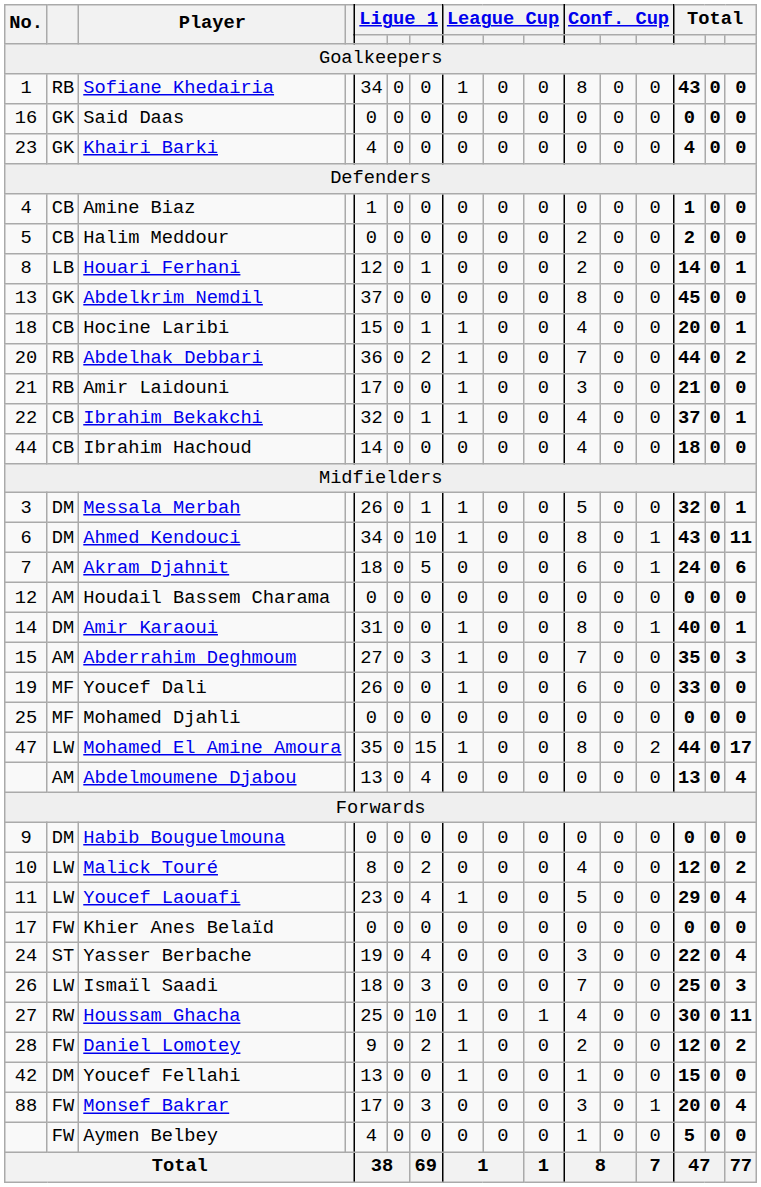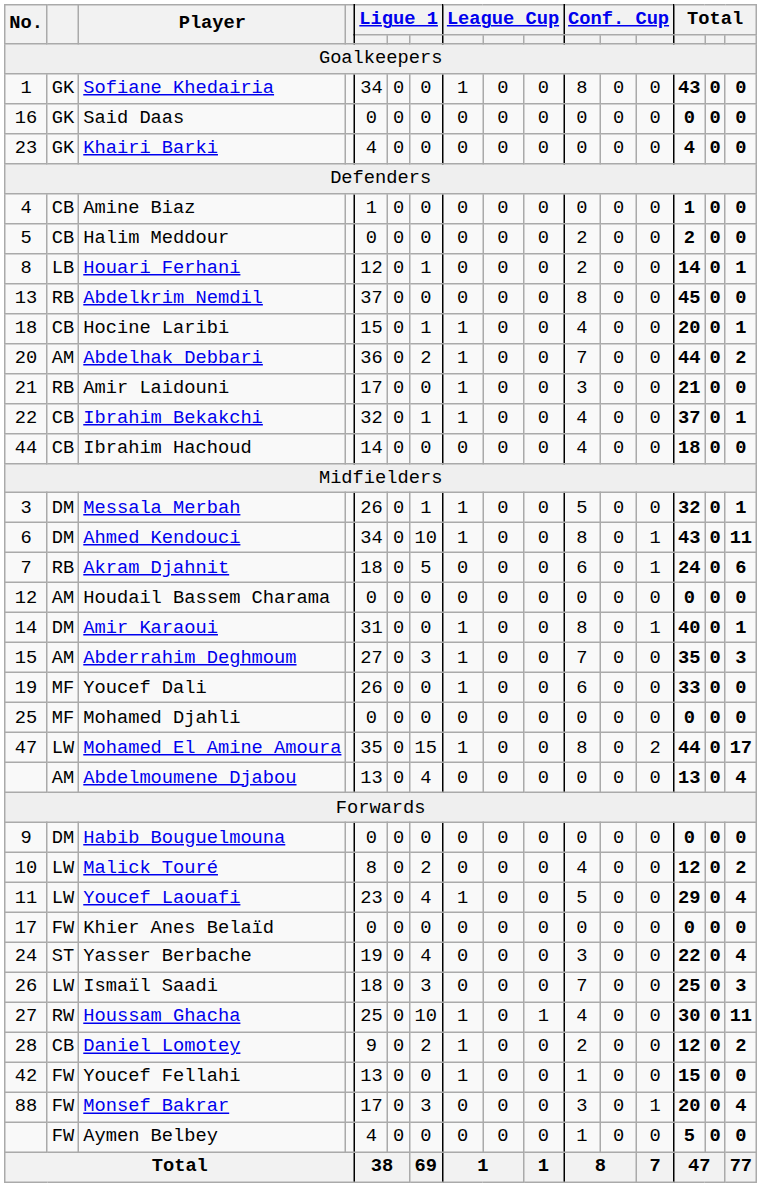 <table class="wikitable mw-datatable sortable nowrap" style="text-align:center; font-size:96%;">
 <tr>
 <th rowspan="2">No.</th>
 <th rowspan="2"></th>
 <th rowspan="2">Player</th>
 <th rowspan="2" style="border-right: 1pt black solid"></th>
 <th colspan="3" style="border-right: 1pt black solid"><a href='#'>Ligue 1</a></th>
 <th colspan="3" style="border-right: 1pt black solid"><a href='#'>League Cup</a></th>
 <th colspan="3" style="border-right: 1pt black solid"><a href='#'>Conf. Cup</a></th>
 <th colspan="3">Total</th>
 </tr>
 <tr>
 <th></th>
 <th></th>
 <th style="border-right: 1pt black solid"></th>
 <th></th>
 <th></th>
 <th style="border-right: 1pt black solid"></th>
 <th></th>
 <th></th>
 <th style="border-right: 1pt black solid"></th>
 <th></th>
 <th></th>
 <th></th>
 </tr>
 <tr bgcolor=efefef class="sortbottom">
 <td colspan=19>Goalkeepers</td>
 </tr>
 <tr>
 <td>1</td>
-<td>RB</td>
+<td>GK</td>
 <td style="text-align:left"><a href='#'>Sofiane Khedairia</a></td>
 <td style="border-right: 1pt black solid"></td>
 <td>34</td>
 <td>0</td>
 <td style="border-right: 1pt black solid">0</td>
 <td>1</td>
 <td>0</td>
 <td style="border-right: 1pt black solid">0</td>
 <td>8</td>
 <td>0</td>
 <td style="border-right: 1pt black solid">0</td>
 <td><strong>43</strong></td>
 <td><strong>0</strong></td>
 <td><strong>0</strong></td>
 </tr>
 <tr>
 <td>16</td>
 <td>GK</td>
 <td style="text-align:left">Said Daas</td>
 <td style="border-right: 1pt black solid"></td>
 <td>0</td>
 <td>0</td>
 <td style="border-right: 1pt black solid">0</td>
 <td>0</td>
 <td>0</td>
 <td style="border-right: 1pt black solid">0</td>
 <td>0</td>
 <td>0</td>
 <td style="border-right: 1pt black solid">0</td>
 <td><strong>0</strong></td>
 <td><strong>0</strong></td>
 <td><strong>0</strong></td>
 </tr>
 <tr>
 <td>23</td>
 <td>GK</td>
 <td style="text-align:left"><a href='#'>Khairi Barki</a></td>
 <td style="border-right: 1pt black solid"></td>
 <td>4</td>
 <td>0</td>
 <td style="border-right: 1pt black solid">0</td>
 <td>0</td>
 <td>0</td>
 <td style="border-right: 1pt black solid">0</td>
 <td>0</td>
 <td>0</td>
 <td style="border-right: 1pt black solid">0</td>
 <td><strong>4</strong></td>
 <td><strong>0</strong></td>
 <td><strong>0</strong></td>
 </tr>
 <tr bgcolor=efefef class="sortbottom">
 <td colspan=19>Defenders</td>
 </tr>
 <tr>
 <td>4</td>
 <td>CB</td>
 <td style="text-align:left">Amine Biaz</td>
 <td style="border-right: 1pt black solid"></td>
 <td>1</td>
 <td>0</td>
 <td style="border-right: 1pt black solid">0</td>
 <td>0</td>
 <td>0</td>
 <td style="border-right: 1pt black solid">0</td>
 <td>0</td>
 <td>0</td>
 <td style="border-right: 1pt black solid">0</td>
 <td><strong>1</strong></td>
 <td><strong>0</strong></td>
 <td><strong>0</strong></td>
 </tr>
 <tr>
 <td>5</td>
 <td>CB</td>
 <td style="text-align:left">Halim Meddour</td>
 <td style="border-right: 1pt black solid"></td>
 <td>0</td>
 <td>0</td>
 <td style="border-right: 1pt black solid">0</td>
 <td>0</td>
 <td>0</td>
 <td style="border-right: 1pt black solid">0</td>
 <td>2</td>
 <td>0</td>
 <td style="border-right: 1pt black solid">0</td>
 <td><strong>2</strong></td>
 <td><strong>0</strong></td>
 <td><strong>0</strong></td>
 </tr>
 <tr>
 <td>8</td>
 <td>LB</td>
 <td style="text-align:left"><a href='#'>Houari Ferhani</a></td>
 <td style="border-right: 1pt black solid"></td>
 <td>12</td>
 <td>0</td>
 <td style="border-right: 1pt black solid">1</td>
 <td>0</td>
 <td>0</td>
 <td style="border-right: 1pt black solid">0</td>
 <td>2</td>
 <td>0</td>
 <td style="border-right: 1pt black solid">0</td>
 <td><strong>14</strong></td>
 <td><strong>0</strong></td>
 <td><strong>1</strong></td>
 </tr>
 <tr>
 <td>13</td>
-<td>GK</td>
+<td>RB</td>
 <td style="text-align:left"><a href='#'>Abdelkrim Nemdil</a></td>
 <td style="border-right: 1pt black solid"></td>
 <td>37</td>
 <td>0</td>
 <td style="border-right: 1pt black solid">0</td>
 <td>0</td>
 <td>0</td>
 <td style="border-right: 1pt black solid">0</td>
 <td>8</td>
 <td>0</td>
 <td style="border-right: 1pt black solid">0</td>
 <td><strong>45</strong></td>
 <td><strong>0</strong></td>
 <td><strong>0</strong></td>
 </tr>
 <tr>
 <td>18</td>
 <td>CB</td>
 <td style="text-align:left">Hocine Laribi</td>
 <td style="border-right: 1pt black solid"></td>
 <td>15</td>
 <td>0</td>
 <td style="border-right: 1pt black solid">1</td>
 <td>1</td>
 <td>0</td>
 <td style="border-right: 1pt black solid">0</td>
 <td>4</td>
 <td>0</td>
 <td style="border-right: 1pt black solid">0</td>
 <td><strong>20</strong></td>
 <td><strong>0</strong></td>
 <td><strong>1</strong></td>
 </tr>
 <tr>
 <td>20</td>
-<td>RB</td>
+<td>AM</td>
 <td style="text-align:left"><a href='#'>Abdelhak Debbari</a></td>
 <td style="border-right: 1pt black solid"></td>
 <td>36</td>
 <td>0</td>
 <td style="border-right: 1pt black solid">2</td>
 <td>1</td>
 <td>0</td>
 <td style="border-right: 1pt black solid">0</td>
 <td>7</td>
 <td>0</td>
 <td style="border-right: 1pt black solid">0</td>
 <td><strong>44</strong></td>
 <td><strong>0</strong></td>
 <td><strong>2</strong></td>
 </tr>
 <tr>
 <td>21</td>
 <td>RB</td>
 <td style="text-align:left">Amir Laidouni</td>
 <td style="border-right: 1pt black solid"></td>
 <td>17</td>
 <td>0</td>
 <td style="border-right: 1pt black solid">0</td>
 <td>1</td>
 <td>0</td>
 <td style="border-right: 1pt black solid">0</td>
 <td>3</td>
 <td>0</td>
 <td style="border-right: 1pt black solid">0</td>
 <td><strong>21</strong></td>
 <td><strong>0</strong></td>
 <td><strong>0</strong></td>
 </tr>
 <tr>
 <td>22</td>
 <td>CB</td>
 <td style="text-align:left"><a href='#'>Ibrahim Bekakchi</a></td>
 <td style="border-right: 1pt black solid"></td>
 <td>32</td>
 <td>0</td>
 <td style="border-right: 1pt black solid">1</td>
 <td>1</td>
 <td>0</td>
 <td style="border-right: 1pt black solid">0</td>
 <td>4</td>
 <td>0</td>
 <td style="border-right: 1pt black solid">0</td>
 <td><strong>37</strong></td>
 <td><strong>0</strong></td>
 <td><strong>1</strong></td>
 </tr>
 <tr>
 <td>44</td>
 <td>CB</td>
 <td style="text-align:left">Ibrahim Hachoud</td>
 <td style="border-right: 1pt black solid"></td>
 <td>14</td>
 <td>0</td>
 <td style="border-right: 1pt black solid">0</td>
 <td>0</td>
 <td>0</td>
 <td style="border-right: 1pt black solid">0</td>
 <td>4</td>
 <td>0</td>
 <td style="border-right: 1pt black solid">0</td>
 <td><strong>18</strong></td>
 <td><strong>0</strong></td>
 <td><strong>0</strong></td>
 </tr>
 <tr bgcolor=efefef class="sortbottom">
 <td colspan=19>Midfielders</td>
 </tr>
 <tr>
 <td>3</td>
 <td>DM</td>
 <td style="text-align:left"><a href='#'>Messala Merbah</a></td>
 <td style="border-right: 1pt black solid"></td>
 <td>26</td>
 <td>0</td>
 <td style="border-right: 1pt black solid">1</td>
 <td>1</td>
 <td>0</td>
 <td style="border-right: 1pt black solid">0</td>
 <td>5</td>
 <td>0</td>
 <td style="border-right: 1pt black solid">0</td>
 <td><strong>32</strong></td>
 <td><strong>0</strong></td>
 <td><strong>1</strong></td>
 </tr>
 <tr>
 <td>6</td>
 <td>DM</td>
 <td style="text-align:left"><a href='#'>Ahmed Kendouci</a></td>
 <td style="border-right: 1pt black solid"></td>
 <td>34</td>
 <td>0</td>
 <td style="border-right: 1pt black solid">10</td>
 <td>1</td>
 <td>0</td>
 <td style="border-right: 1pt black solid">0</td>
 <td>8</td>
 <td>0</td>
 <td style="border-right: 1pt black solid">1</td>
 <td><strong>43</strong></td>
 <td><strong>0</strong></td>
 <td><strong>11</strong></td>
 </tr>
 <tr>
 <td>7</td>
-<td>AM</td>
+<td>RB</td>
 <td style="text-align:left"><a href='#'>Akram Djahnit</a></td>
 <td style="border-right: 1pt black solid"></td>
 <td>18</td>
 <td>0</td>
 <td style="border-right: 1pt black solid">5</td>
 <td>0</td>
 <td>0</td>
 <td style="border-right: 1pt black solid">0</td>
 <td>6</td>
 <td>0</td>
 <td style="border-right: 1pt black solid">1</td>
 <td><strong>24</strong></td>
 <td><strong>0</strong></td>
 <td><strong>6</strong></td>
 </tr>
 <tr>
 <td>12</td>
 <td>AM</td>
 <td style="text-align:left">Houdail Bassem Charama</td>
 <td style="border-right: 1pt black solid"></td>
 <td>0</td>
 <td>0</td>
 <td style="border-right: 1pt black solid">0</td>
 <td>0</td>
 <td>0</td>
 <td style="border-right: 1pt black solid">0</td>
 <td>0</td>
 <td>0</td>
 <td style="border-right: 1pt black solid">0</td>
 <td><strong>0</strong></td>
 <td><strong>0</strong></td>
 <td><strong>0</strong></td>
 </tr>
 <tr>
 <td>14</td>
 <td>DM</td>
 <td style="text-align:left"><a href='#'>Amir Karaoui</a></td>
 <td style="border-right: 1pt black solid"></td>
 <td>31</td>
 <td>0</td>
 <td style="border-right: 1pt black solid">0</td>
 <td>1</td>
 <td>0</td>
 <td style="border-right: 1pt black solid">0</td>
 <td>8</td>
 <td>0</td>
 <td style="border-right: 1pt black solid">1</td>
 <td><strong>40</strong></td>
 <td><strong>0</strong></td>
 <td><strong>1</strong></td>
 </tr>
 <tr>
 <td>15</td>
 <td>AM</td>
 <td style="text-align:left"><a href='#'>Abderrahim Deghmoum</a></td>
 <td style="border-right: 1pt black solid"></td>
 <td>27</td>
 <td>0</td>
 <td style="border-right: 1pt black solid">3</td>
 <td>1</td>
 <td>0</td>
 <td style="border-right: 1pt black solid">0</td>
 <td>7</td>
 <td>0</td>
 <td style="border-right: 1pt black solid">0</td>
 <td><strong>35</strong></td>
 <td><strong>0</strong></td>
 <td><strong>3</strong></td>
 </tr>
 <tr>
 <td>19</td>
 <td>MF</td>
 <td style="text-align:left">Youcef Dali</td>
 <td style="border-right: 1pt black solid"></td>
 <td>26</td>
 <td>0</td>
 <td style="border-right: 1pt black solid">0</td>
 <td>1</td>
 <td>0</td>
 <td style="border-right: 1pt black solid">0</td>
 <td>6</td>
 <td>0</td>
 <td style="border-right: 1pt black solid">0</td>
 <td><strong>33</strong></td>
 <td><strong>0</strong></td>
 <td><strong>0</strong></td>
 </tr>
 <tr>
 <td>25</td>
 <td>MF</td>
 <td style="text-align:left">Mohamed Djahli</td>
 <td style="border-right: 1pt black solid"></td>
 <td>0</td>
 <td>0</td>
 <td style="border-right: 1pt black solid">0</td>
 <td>0</td>
 <td>0</td>
 <td style="border-right: 1pt black solid">0</td>
 <td>0</td>
 <td>0</td>
 <td style="border-right: 1pt black solid">0</td>
 <td><strong>0</strong></td>
 <td><strong>0</strong></td>
 <td><strong>0</strong></td>
 </tr>
 <tr>
 <td>47</td>
 <td>LW</td>
 <td style="text-align:left"><a href='#'>Mohamed El Amine Amoura</a></td>
 <td style="border-right: 1pt black solid"></td>
 <td>35</td>
 <td>0</td>
 <td style="border-right: 1pt black solid">15</td>
 <td>1</td>
 <td>0</td>
 <td style="border-right: 1pt black solid">0</td>
 <td>8</td>
 <td>0</td>
 <td style="border-right: 1pt black solid">2</td>
 <td><strong>44</strong></td>
 <td><strong>0</strong></td>
 <td><strong>17</strong></td>
 </tr>
 <tr>
 <td></td>
 <td>AM</td>
 <td style="text-align:left"><a href='#'>Abdelmoumene Djabou</a></td>
 <td style="border-right: 1pt black solid"></td>
 <td>13</td>
 <td>0</td>
 <td style="border-right: 1pt black solid">4</td>
 <td>0</td>
 <td>0</td>
 <td style="border-right: 1pt black solid">0</td>
 <td>0</td>
 <td>0</td>
 <td style="border-right: 1pt black solid">0</td>
 <td><strong>13</strong></td>
 <td><strong>0</strong></td>
 <td><strong>4</strong></td>
 </tr>
 <tr bgcolor=efefef class="sortbottom">
 <td colspan=19>Forwards</td>
 </tr>
 <tr>
 <td>9</td>
 <td>DM</td>
 <td style="text-align:left"><a href='#'>Habib Bouguelmouna</a></td>
 <td style="border-right: 1pt black solid"></td>
 <td>0</td>
 <td>0</td>
 <td style="border-right: 1pt black solid">0</td>
 <td>0</td>
 <td>0</td>
 <td style="border-right: 1pt black solid">0</td>
 <td>0</td>
 <td>0</td>
 <td style="border-right: 1pt black solid">0</td>
 <td><strong>0</strong></td>
 <td><strong>0</strong></td>
 <td><strong>0</strong></td>
 </tr>
 <tr>
 <td>10</td>
 <td>LW</td>
 <td style="text-align:left"><a href='#'>Malick Touré</a></td>
 <td style="border-right: 1pt black solid"></td>
 <td>8</td>
 <td>0</td>
 <td style="border-right: 1pt black solid">2</td>
 <td>0</td>
 <td>0</td>
 <td style="border-right: 1pt black solid">0</td>
 <td>4</td>
 <td>0</td>
 <td style="border-right: 1pt black solid">0</td>
 <td><strong>12</strong></td>
 <td><strong>0</strong></td>
 <td><strong>2</strong></td>
 </tr>
 <tr>
 <td>11</td>
 <td>LW</td>
 <td style="text-align:left"><a href='#'>Youcef Laouafi</a></td>
 <td style="border-right: 1pt black solid"></td>
 <td>23</td>
 <td>0</td>
 <td style="border-right: 1pt black solid">4</td>
 <td>1</td>
 <td>0</td>
 <td style="border-right: 1pt black solid">0</td>
 <td>5</td>
 <td>0</td>
 <td style="border-right: 1pt black solid">0</td>
 <td><strong>29</strong></td>
 <td><strong>0</strong></td>
 <td><strong>4</strong></td>
 </tr>
 <tr>
 <td>17</td>
 <td>FW</td>
 <td style="text-align:left">Khier Anes Belaïd</td>
 <td style="border-right: 1pt black solid"></td>
 <td>0</td>
 <td>0</td>
 <td style="border-right: 1pt black solid">0</td>
 <td>0</td>
 <td>0</td>
 <td style="border-right: 1pt black solid">0</td>
 <td>0</td>
 <td>0</td>
 <td style="border-right: 1pt black solid">0</td>
 <td><strong>0</strong></td>
 <td><strong>0</strong></td>
 <td><strong>0</strong></td>
 </tr>
 <tr>
 <td>24</td>
 <td>ST</td>
 <td style="text-align:left">Yasser Berbache</td>
 <td style="border-right: 1pt black solid"></td>
 <td>19</td>
 <td>0</td>
 <td style="border-right: 1pt black solid">4</td>
 <td>0</td>
 <td>0</td>
 <td style="border-right: 1pt black solid">0</td>
 <td>3</td>
 <td>0</td>
 <td style="border-right: 1pt black solid">0</td>
 <td><strong>22</strong></td>
 <td><strong>0</strong></td>
 <td><strong>4</strong></td>
 </tr>
 <tr>
 <td>26</td>
 <td>LW</td>
 <td style="text-align:left">Ismaïl Saadi</td>
 <td style="border-right: 1pt black solid"></td>
 <td>18</td>
 <td>0</td>
 <td style="border-right: 1pt black solid">3</td>
 <td>0</td>
 <td>0</td>
 <td style="border-right: 1pt black solid">0</td>
 <td>7</td>
 <td>0</td>
 <td style="border-right: 1pt black solid">0</td>
 <td><strong>25</strong></td>
 <td><strong>0</strong></td>
 <td><strong>3</strong></td>
 </tr>
 <tr>
 <td>27</td>
 <td>RW</td>
 <td style="text-align:left"><a href='#'>Houssam Ghacha</a></td>
 <td style="border-right: 1pt black solid"></td>
 <td>25</td>
 <td>0</td>
 <td style="border-right: 1pt black solid">10</td>
 <td>1</td>
 <td>0</td>
 <td style="border-right: 1pt black solid">1</td>
 <td>4</td>
 <td>0</td>
 <td style="border-right: 1pt black solid">0</td>
 <td><strong>30</strong></td>
 <td><strong>0</strong></td>
 <td><strong>11</strong></td>
 </tr>
 <tr>
 <td>28</td>
-<td>FW</td>
+<td>CB</td>
 <td style="text-align:left"><a href='#'>Daniel Lomotey</a></td>
 <td style="border-right: 1pt black solid"></td>
 <td>9</td>
 <td>0</td>
 <td style="border-right: 1pt black solid">2</td>
 <td>1</td>
 <td>0</td>
 <td style="border-right: 1pt black solid">0</td>
 <td>2</td>
 <td>0</td>
 <td style="border-right: 1pt black solid">0</td>
 <td><strong>12</strong></td>
 <td><strong>0</strong></td>
 <td><strong>2</strong></td>
 </tr>
 <tr>
 <td>42</td>
-<td>DM</td>
+<td>FW</td>
 <td style="text-align:left">Youcef Fellahi</td>
 <td style="border-right: 1pt black solid"></td>
 <td>13</td>
 <td>0</td>
 <td style="border-right: 1pt black solid">0</td>
 <td>1</td>
 <td>0</td>
 <td style="border-right: 1pt black solid">0</td>
 <td>1</td>
 <td>0</td>
 <td style="border-right: 1pt black solid">0</td>
 <td><strong>15</strong></td>
 <td><strong>0</strong></td>
 <td><strong>0</strong></td>
 </tr>
 <tr>
 <td>88</td>
 <td>FW</td>
 <td style="text-align:left"><a href='#'>Monsef Bakrar</a></td>
 <td style="border-right: 1pt black solid"></td>
 <td>17</td>
 <td>0</td>
 <td style="border-right: 1pt black solid">3</td>
 <td>0</td>
 <td>0</td>
 <td style="border-right: 1pt black solid">0</td>
 <td>3</td>
 <td>0</td>
 <td style="border-right: 1pt black solid">1</td>
 <td><strong>20</strong></td>
 <td><strong>0</strong></td>
 <td><strong>4</strong></td>
 </tr>
 <tr>
 <td></td>
 <td>FW</td>
 <td style="text-align:left">Aymen Belbey</td>
 <td style="border-right: 1pt black solid"></td>
 <td>4</td>
 <td>0</td>
 <td style="border-right: 1pt black solid">0</td>
 <td>0</td>
 <td>0</td>
 <td style="border-right: 1pt black solid">0</td>
 <td>1</td>
 <td>0</td>
 <td style="border-right: 1pt black solid">0</td>
 <td><strong>5</strong></td>
 <td><strong>0</strong></td>
 <td><strong>0</strong></td>
 </tr>
 <tr class="sortbottom">
 <th colspan=4 style="border-right: 1pt black solid">Total</th>
 <th colspan=2>38</th>
 <th style="border-right: 1pt black solid">69</th>
 <th colspan=2>1</th>
 <th style="border-right: 1pt black solid">1</th>
 <th colspan=2>8</th>
 <th style="border-right: 1pt black solid">7</th>
 <th colspan=2>47</th>
 <th>77</th>
 </tr>
 </table>
